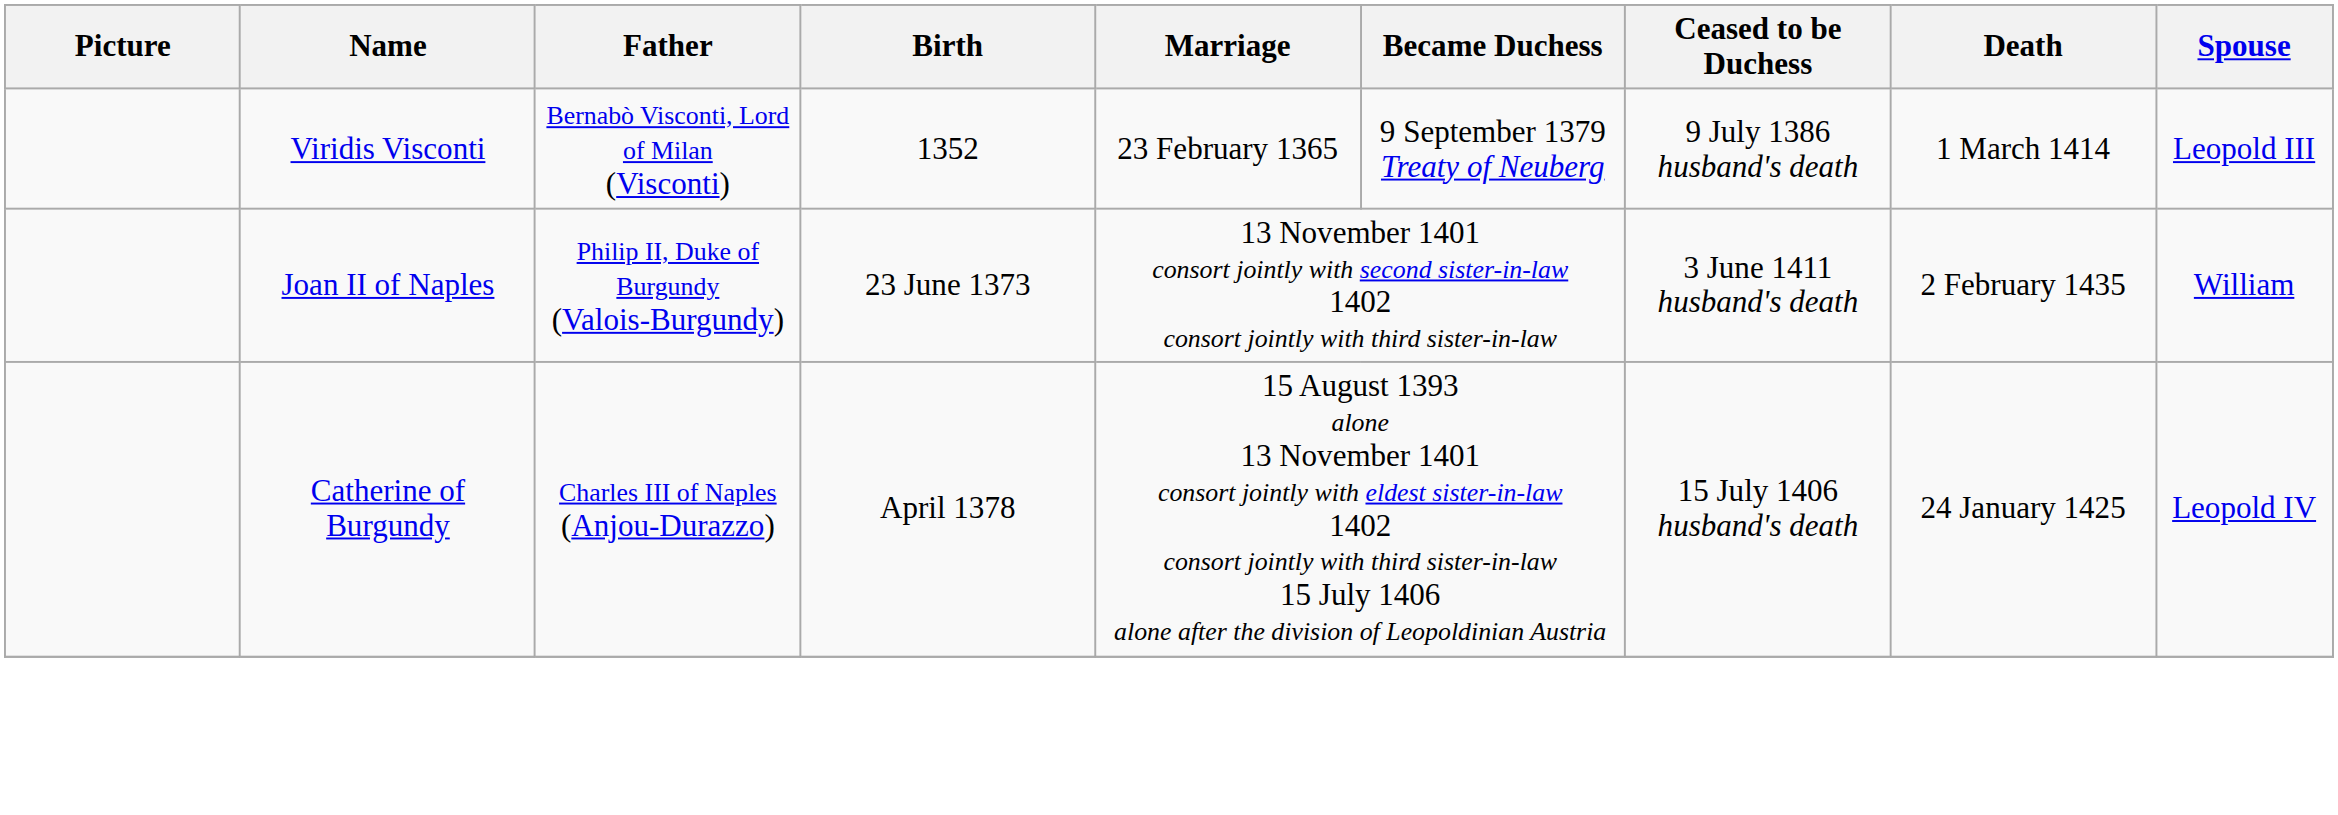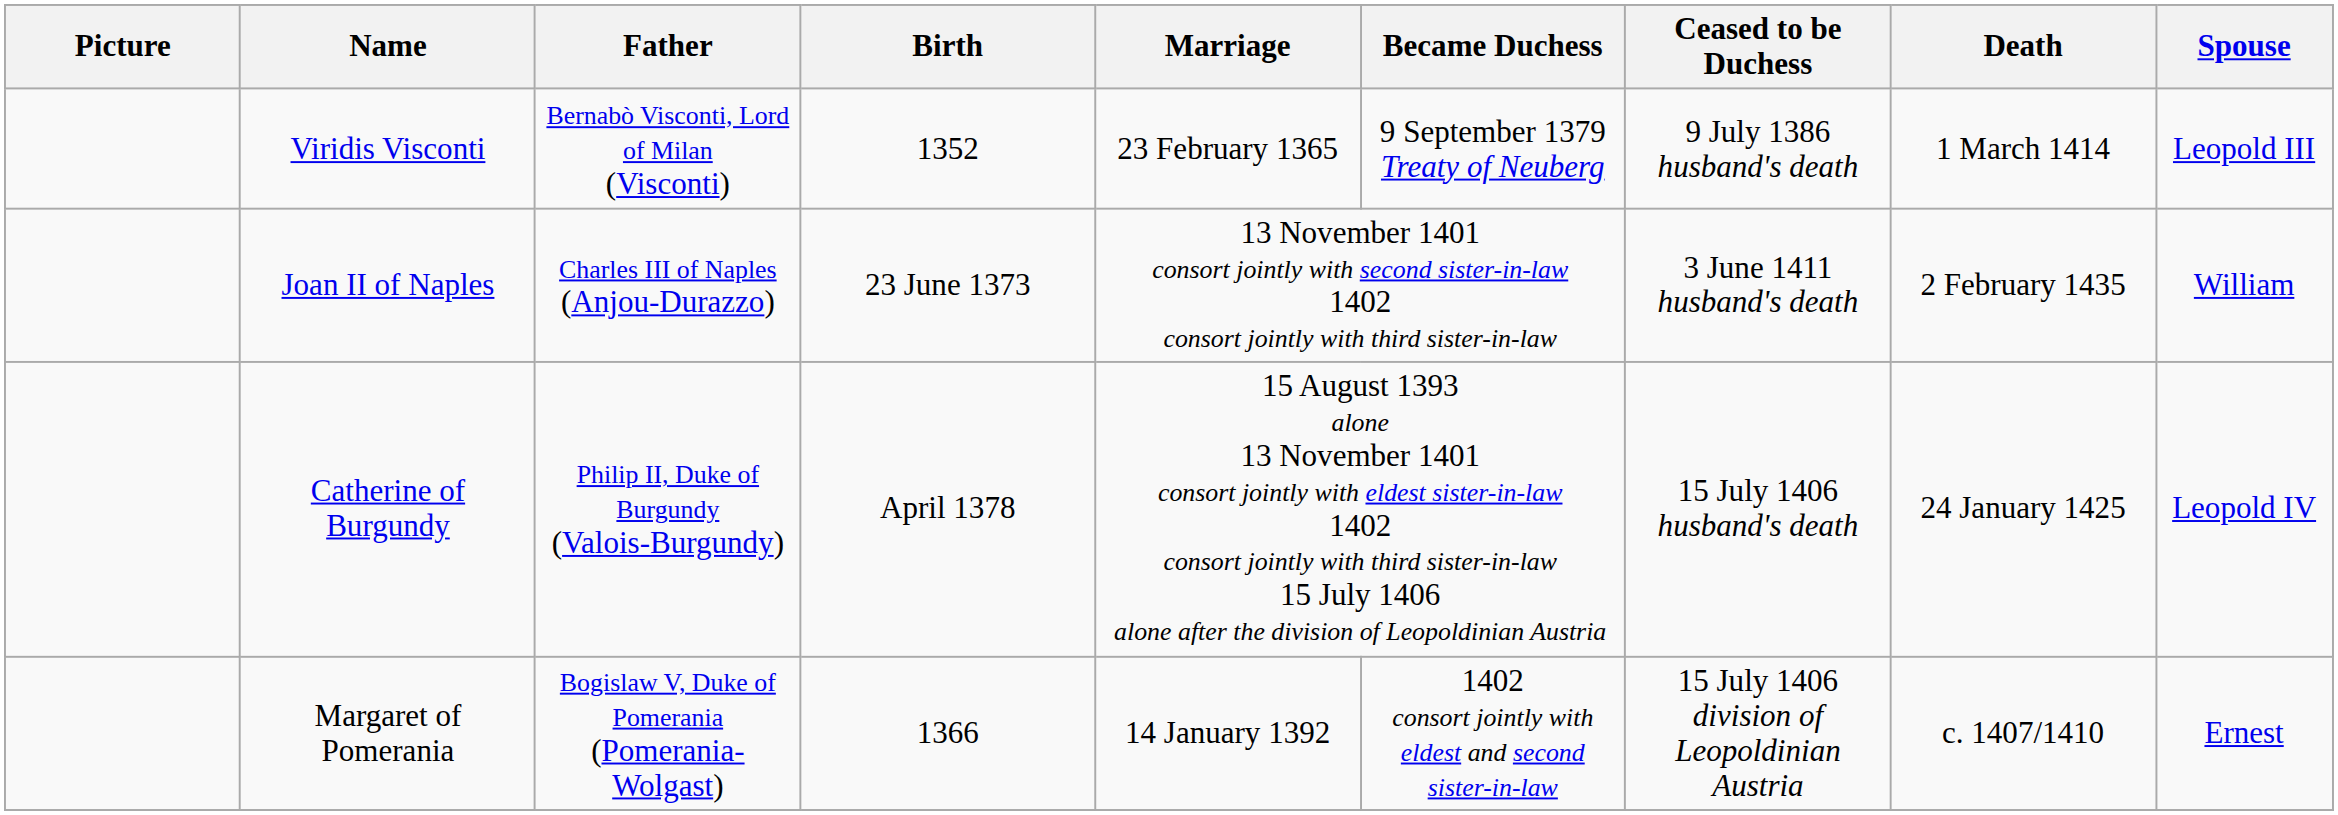 <table width=95% class="wikitable">
 <tr>
 <th width = "8%">Picture</th>
 <th width = "10%">Name</th>
 <th width = "9%">Father</th>
 <th width = "10%">Birth</th>
 <th width = "9%">Marriage</th>
 <th width = "9%">Became Duchess</th>
 <th width = "9%">Ceased to be Duchess</th>
 <th width = "9%">Death</th>
 <th width = "6%"><a href='#'>Spouse</a></th>
 </tr>
 <tr>
 <td align=center></td>
 <td align=center><a href='#'>Viridis Visconti</a></td>
 <td align="center"><small><a href='#'>Bernabò Visconti, Lord of Milan</a></small><br>(<a href='#'>Visconti</a>)</td>
 <td align="center">1352</td>
 <td align="center">23 February 1365</td>
 <td align="center">9 September 1379<br><em><a href='#'>Treaty of Neuberg</a></em></td>
 <td align="center">9 July 1386<br><em>husband's death</em></td>
 <td align="center">1 March 1414</td>
 <td align="center"><a href='#'>Leopold III</a></td>
 </tr>
 <tr>
 <td align=center></td>
 <td align=center><a href='#'>Joan II of Naples</a></td>
-<td align="center"><small><a href='#'>Philip II, Duke of Burgundy</a></small><br>(<a href='#'>Valois-Burgundy</a>)</td>
+<td align="center"><small><a href='#'>Charles III of Naples</a></small><br>(<a href='#'>Anjou-Durazzo</a>)</td>
 <td align="center">23 June 1373</td>
 <td align="center" colspan="2">13 November 1401<br><small><em>consort jointly with <a href='#'>second sister-in-law</a></em></small><br>1402<br><small><em>consort jointly with third sister-in-law</em></small></td>
 <td align="center">3 June 1411<br><em>husband's death</em></td>
 <td align="center">2 February 1435</td>
 <td align="center"><a href='#'>William</a></td>
 </tr>
 <tr>
 <td align=center></td>
 <td align=center><a href='#'>Catherine of Burgundy</a></td>
-<td align="center"><small><a href='#'>Charles III of Naples</a></small><br>(<a href='#'>Anjou-Durazzo</a>)</td>
+<td align="center"><small><a href='#'>Philip II, Duke of Burgundy</a></small><br>(<a href='#'>Valois-Burgundy</a>)</td>
 <td align="center">April 1378</td>
 <td align="center" colspan="2">15 August 1393<br><small><em>alone</em></small><br>13 November 1401<br><small><em>consort jointly with <a href='#'>eldest sister-in-law</a></em></small><br>1402<br><small><em>consort jointly with third sister-in-law</em></small><br>15 July 1406<br><small><em>alone after the division of Leopoldinian Austria</em></small></td>
 <td align="center">15 July 1406<br><em>husband's death</em></td>
 <td align="center">24 January 1425</td>
 <td align="center"><a href='#'>Leopold IV</a></td>
 </tr>
 <tr>
+<td align=center></td>
+<td align=center>Margaret of Pomerania</td>
+<td align="center"><small><a href='#'>Bogislaw V, Duke of Pomerania</a></small><br>(<a href='#'>Pomerania-Wolgast</a>)</td>
+<td align="center">1366</td>
+<td align="center">14 January 1392</td>
+<td align="center">1402<br><small><em>consort jointly with <a href='#'>eldest</a> and <a href='#'>second sister-in-law</a></em></small><br></td>
+<td align="center">15 July 1406<br><em>division of Leopoldinian Austria</em></td>
+<td align="center">c. 1407/1410</td>
+<td align="center"><a href='#'>Ernest</a></td>
+</tr>
+<tr>
 </tr>
 </table>
